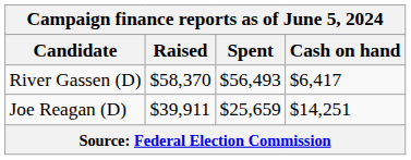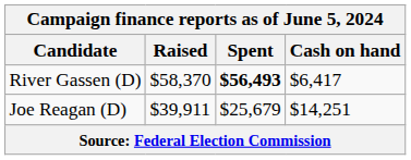 <table class="wikitable sortable">
 <tr>
 <th colspan=4>Campaign finance reports as of June 5, 2024</th>
 </tr>
 <tr style="text-align:center;">
 <th>Candidate</th>
 <th>Raised</th>
 <th>Spent</th>
 <th>Cash on hand</th>
 </tr>
 <tr>
 <td>River Gassen (D)</td>
 <td>$58,370</td>
-<td>$56,493</td>
+<td><strong>$56,493</strong></td>
 <td>$6,417</td>
 </tr>
 <tr>
 <td>Joe Reagan (D)</td>
 <td>$39,911</td>
-<td>$25,659</td>
+<td>$25,679</td>
 <td>$14,251</td>
 </tr>
 <tr>
 <th colspan="4"><small>Source: <a href='#'>Federal Election Commission</a></small></th>
 </tr>
 </table>
